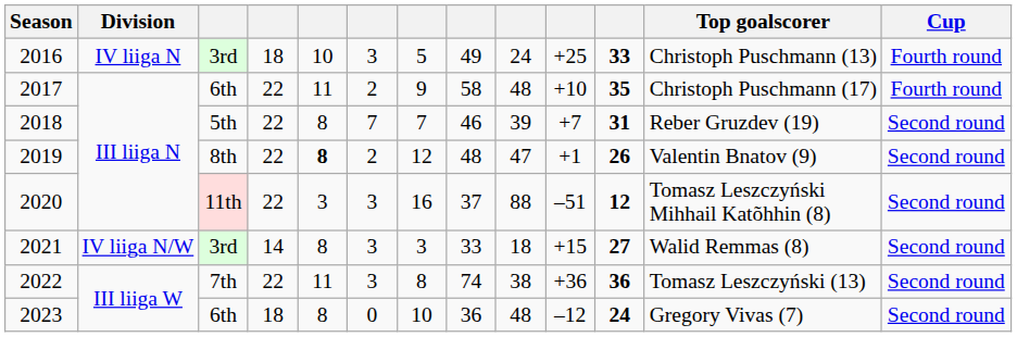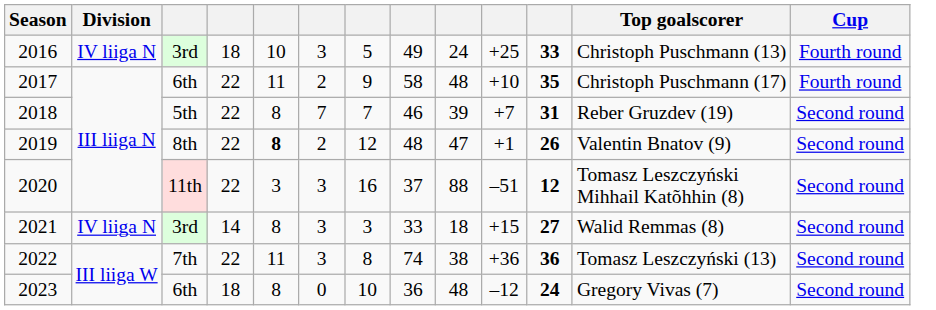 <table class="wikitable collapsible">
 <tr>
 <th>Season</th>
 <th>Division</th>
 <th width=30px></th>
 <th width=30px></th>
 <th width=30px></th>
 <th width=30px></th>
 <th width=30px></th>
 <th width=30px></th>
 <th width=30px></th>
 <th width=30px></th>
 <th width=30px></th>
 <th>Top goalscorer</th>
 <th width=90px><a href='#'>Cup</a></th>
 </tr>
 <tr align=center>
 <td>2016</td>
 <td><a href='#'>IV liiga N</a></td>
 <td style="background:#DDFFDD;">3rd</td>
 <td>18</td>
 <td>10</td>
 <td>3</td>
 <td>5</td>
 <td>49</td>
 <td>24</td>
 <td>+25</td>
 <td><strong>33</strong></td>
 <td align="left"> Christoph Puschmann (13)</td>
 <td><a href='#'>Fourth round</a></td>
 </tr>
 <tr align=center>
 <td>2017</td>
 <td rowspan="4"><a href='#'>III liiga N</a></td>
 <td>6th</td>
 <td>22</td>
 <td>11</td>
 <td>2</td>
 <td>9</td>
 <td>58</td>
 <td>48</td>
 <td>+10</td>
 <td><strong>35</strong></td>
 <td align="left"> Christoph Puschmann (17)</td>
 <td><a href='#'>Fourth round</a></td>
 </tr>
 <tr align=center>
 <td>2018</td>
 <td>5th</td>
 <td>22</td>
 <td>8</td>
 <td>7</td>
 <td>7</td>
 <td>46</td>
 <td>39</td>
 <td>+7</td>
 <td><strong>31</strong></td>
 <td align="left"> Reber Gruzdev (19)</td>
 <td><a href='#'>Second round</a></td>
 </tr>
 <tr align=center>
 <td>2019</td>
 <td>8th</td>
 <td>22</td>
 <td><strong>8</strong></td>
 <td>2</td>
 <td>12</td>
 <td>48</td>
 <td>47</td>
 <td>+1</td>
 <td><strong>26</strong></td>
 <td align="left"> Valentin Bnatov (9)</td>
 <td><a href='#'>Second round</a></td>
 </tr>
 <tr align=center>
 <td>2020</td>
 <td bgcolor="#ffdddd">11th</td>
 <td>22</td>
 <td>3</td>
 <td>3</td>
 <td>16</td>
 <td>37</td>
 <td>88</td>
 <td>–51</td>
 <td><strong>12</strong></td>
 <td align="left"> Tomasz Leszczyński<br> Mihhail Katõhhin (8)</td>
 <td><a href='#'>Second round</a></td>
 </tr>
 <tr align=center>
 <td>2021</td>
-<td><a href='#'>IV liiga N/W</a></td>
+<td><a href='#'>IV liiga N</a></td>
 <td bgcolor="#DDFFDD">3rd</td>
 <td>14</td>
 <td>8</td>
 <td>3</td>
 <td>3</td>
 <td>33</td>
 <td>18</td>
 <td>+15</td>
 <td><strong>27</strong></td>
 <td align="left"> Walid Remmas (8)</td>
 <td><a href='#'>Second round</a></td>
 </tr>
 <tr align=center>
 <td>2022</td>
 <td rowspan="2"><a href='#'>III liiga W</a></td>
 <td>7th</td>
 <td>22</td>
 <td>11</td>
 <td>3</td>
 <td>8</td>
 <td>74</td>
 <td>38</td>
 <td>+36</td>
 <td><strong>36</strong></td>
 <td align="left"> Tomasz Leszczyński (13)</td>
 <td><a href='#'>Second round</a></td>
 </tr>
 <tr align=center>
 <td>2023</td>
 <td>6th</td>
 <td>18</td>
 <td>8</td>
 <td>0</td>
 <td>10</td>
 <td>36</td>
 <td>48</td>
 <td>–12</td>
 <td><strong>24</strong></td>
 <td align="left"> Gregory Vivas (7)</td>
 <td><a href='#'>Second round</a></td>
 </tr>
 </table>
